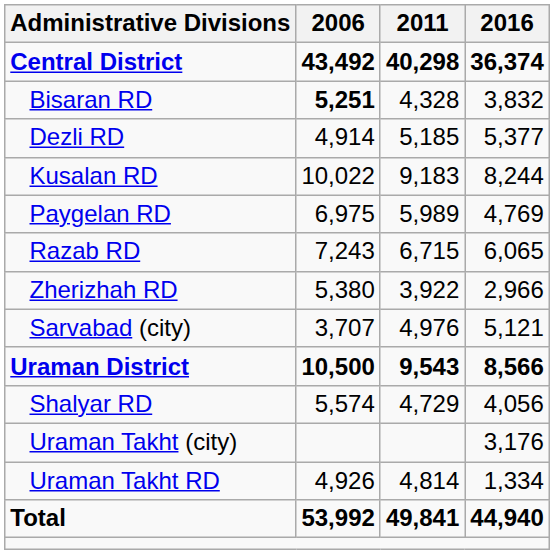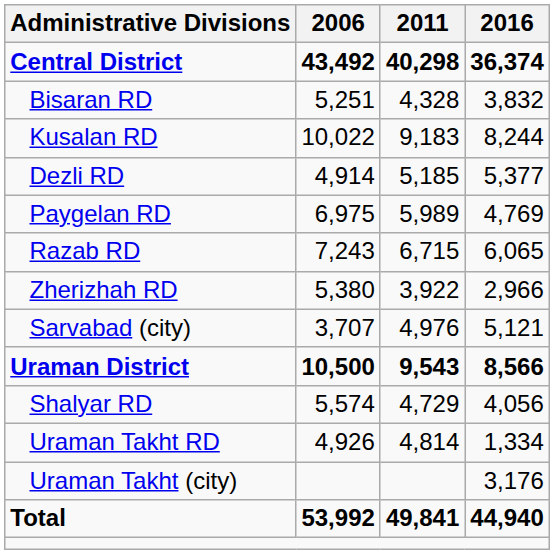 <table class="wikitable">
 <tr>
 <th>Administrative Divisions</th>
 <th>2006</th>
 <th>2011</th>
 <th>2016</th>
 </tr>
 <tr>
 <td><strong><a href='#'>Central District</a></strong></td>
 <td style="text-align: right;"><strong>43,492</strong></td>
 <td style="text-align: right;"><strong>40,298</strong></td>
 <td style="text-align: right;"><strong>36,374</strong></td>
 </tr>
 <tr>
 <td style="padding-left: 1em;"><a href='#'>Bisaran RD</a></td>
-<td style="text-align: right;"><strong>5,251</strong></td>
+<td style="text-align: right;">5,251</td>
 <td style="text-align: right;">4,328</td>
 <td style="text-align: right;">3,832</td>
+</tr>
+<tr>
+<td style="padding-left: 1em;"><a href='#'>Kusalan RD</a></td>
+<td style="text-align: right;">10,022</td>
+<td style="text-align: right;">9,183</td>
+<td style="text-align: right;">8,244</td>
 </tr>
 <tr>
 <td style="padding-left: 1em;"><a href='#'>Dezli RD</a></td>
 <td style="text-align: right;">4,914</td>
 <td style="text-align: right;">5,185</td>
 <td style="text-align: right;">5,377</td>
-</tr>
-<tr>
-<td style="padding-left: 1em;"><a href='#'>Kusalan RD</a></td>
-<td style="text-align: right;">10,022</td>
-<td style="text-align: right;">9,183</td>
-<td style="text-align: right;">8,244</td>
 </tr>
 <tr>
 <td style="padding-left: 1em;"><a href='#'>Paygelan RD</a></td>
 <td style="text-align: right;">6,975</td>
 <td style="text-align: right;">5,989</td>
 <td style="text-align: right;">4,769</td>
 </tr>
 <tr>
 <td style="padding-left: 1em;"><a href='#'>Razab RD</a></td>
 <td style="text-align: right;">7,243</td>
 <td style="text-align: right;">6,715</td>
 <td style="text-align: right;">6,065</td>
 </tr>
 <tr>
 <td style="padding-left: 1em;"><a href='#'>Zherizhah RD</a></td>
 <td style="text-align: right;">5,380</td>
 <td style="text-align: right;">3,922</td>
 <td style="text-align: right;">2,966</td>
 </tr>
 <tr>
 <td style="padding-left: 1em;"><a href='#'>Sarvabad</a> (city)</td>
 <td style="text-align: right;">3,707</td>
 <td style="text-align: right;">4,976</td>
 <td style="text-align: right;">5,121</td>
 </tr>
 <tr>
 <td><strong><a href='#'>Uraman District</a></strong></td>
 <td style="text-align: right;"><strong>10,500</strong></td>
 <td style="text-align: right;"><strong>9,543</strong></td>
 <td style="text-align: right;"><strong>8,566</strong></td>
 </tr>
 <tr>
 <td style="padding-left: 1em;"><a href='#'>Shalyar RD</a></td>
 <td style="text-align: right;">5,574</td>
 <td style="text-align: right;">4,729</td>
 <td style="text-align: right;">4,056</td>
 </tr>
 <tr>
+<td style="padding-left: 1em;"><a href='#'>Uraman Takht RD</a></td>
+<td style="text-align: right;">4,926</td>
+<td style="text-align: right;">4,814</td>
+<td style="text-align: right;">1,334</td>
+</tr>
+<tr>
 <td style="padding-left: 1em;"><a href='#'>Uraman Takht</a> (city)</td>
 <td style="text-align: right;"></td>
 <td style="text-align: right;"></td>
 <td style="text-align: right;">3,176</td>
-</tr>
-<tr>
-<td style="padding-left: 1em;"><a href='#'>Uraman Takht RD</a></td>
-<td style="text-align: right;">4,926</td>
-<td style="text-align: right;">4,814</td>
-<td style="text-align: right;">1,334</td>
 </tr>
 <tr>
 <td><strong>Total</strong></td>
 <td style="text-align: right;"><strong>53,992</strong></td>
 <td style="text-align: right;"><strong>49,841</strong></td>
 <td style="text-align: right;"><strong>44,940</strong></td>
 </tr>
 <tr>
 <td colspan=4></td>
 </tr>
 </table>
